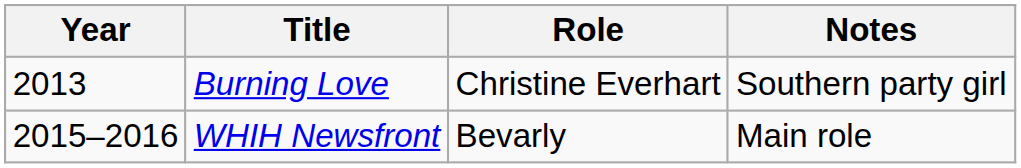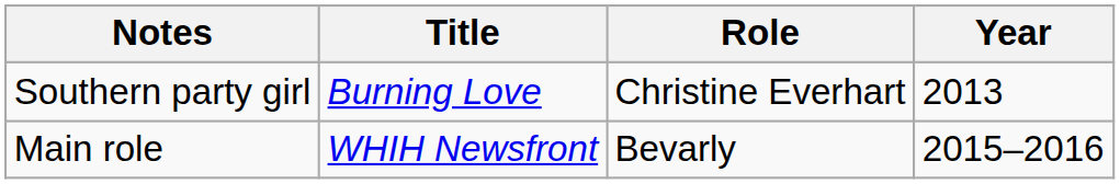 <table class="wikitable sortable">
 <tr>
-<th scope="col">Year</th>
+<th scope="col" class="unsortable">Notes</th>
 <th scope="col">Title</th>
 <th scope="col">Role</th>
-<th scope="col" class="unsortable">Notes</th>
+<th scope="col">Year</th>
 </tr>
 <tr>
-<td>2013</td>
+<td>Southern party girl</td>
 <td><em><a href='#'>Burning Love</a></em></td>
 <td>Christine Everhart</td>
-<td>Southern party girl</td>
+<td>2013</td>
 </tr>
 <tr>
-<td>2015–2016</td>
+<td>Main role</td>
 <td><em><a href='#'>WHIH Newsfront</a></em></td>
 <td>Bevarly</td>
-<td>Main role</td>
+<td>2015–2016</td>
 </tr>
 </table>
